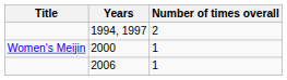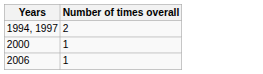 <table class="wikitable">
 <tr>
-<th>Title</th>
 <th>Years</th>
 <th>Number of times overall</th>
 </tr>
 <tr>
-<td></td>
 <td>1994, 1997</td>
 <td>2</td>
 </tr>
 <tr>
-<td><a href='#'>Women's Meijin</a></td>
 <td>2000</td>
 <td>1</td>
 </tr>
 <tr>
-<td></td>
 <td>2006</td>
 <td>1</td>
 </tr>
 </table>
